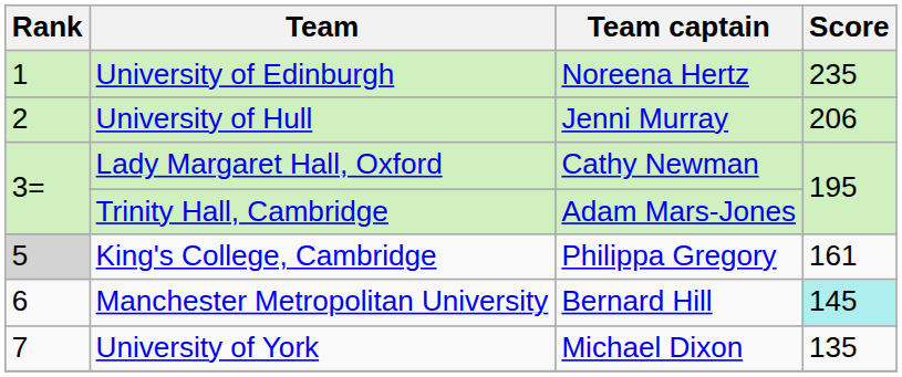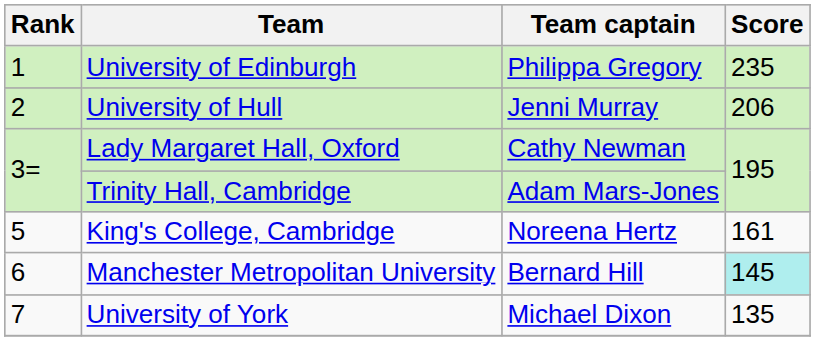 <table class="wikitable">
 <tr>
 <th>Rank</th>
 <th>Team</th>
 <th>Team captain</th>
 <th>Score</th>
 </tr>
 <tr bgcolor="#D0F0C0">
 <td>1</td>
 <td><a href='#'>University of Edinburgh</a></td>
-<td><a href='#'>Noreena Hertz</a></td>
+<td><a href='#'>Philippa Gregory</a></td>
 <td>235</td>
 </tr>
 <tr bgcolor="#D0F0C0">
 <td>2</td>
 <td><a href='#'>University of Hull</a></td>
 <td><a href='#'>Jenni Murray</a></td>
 <td>206</td>
 </tr>
 <tr bgcolor="#D0F0C0">
 <td rowspan=2>3=</td>
 <td><a href='#'>Lady Margaret Hall, Oxford</a></td>
 <td><a href='#'>Cathy Newman</a></td>
 <td rowspan=2>195</td>
 </tr>
 <tr bgcolor="#D0F0C0">
 <td><a href='#'>Trinity Hall, Cambridge</a></td>
 <td><a href='#'>Adam Mars-Jones</a></td>
 </tr>
 <tr>
-<td style="background: lightgrey;">5</td>
+<td>5</td>
 <td><a href='#'>King's College, Cambridge</a></td>
-<td><a href='#'>Philippa Gregory</a></td>
+<td><a href='#'>Noreena Hertz</a></td>
 <td>161</td>
 </tr>
 <tr>
 <td>6</td>
 <td><a href='#'>Manchester Metropolitan University</a></td>
 <td><a href='#'>Bernard Hill</a></td>
 <td style="background: paleturquoise;">145</td>
 </tr>
 <tr>
 <td>7</td>
 <td><a href='#'>University of York</a></td>
 <td><a href='#'>Michael Dixon</a></td>
 <td>135</td>
 </tr>
 <tr>
 </tr>
 </table>
